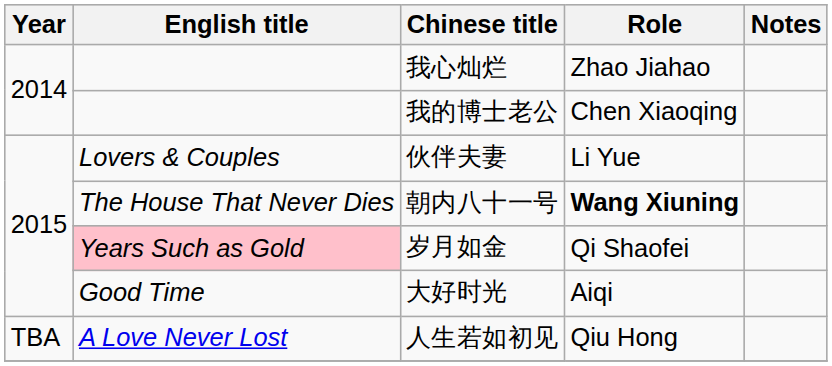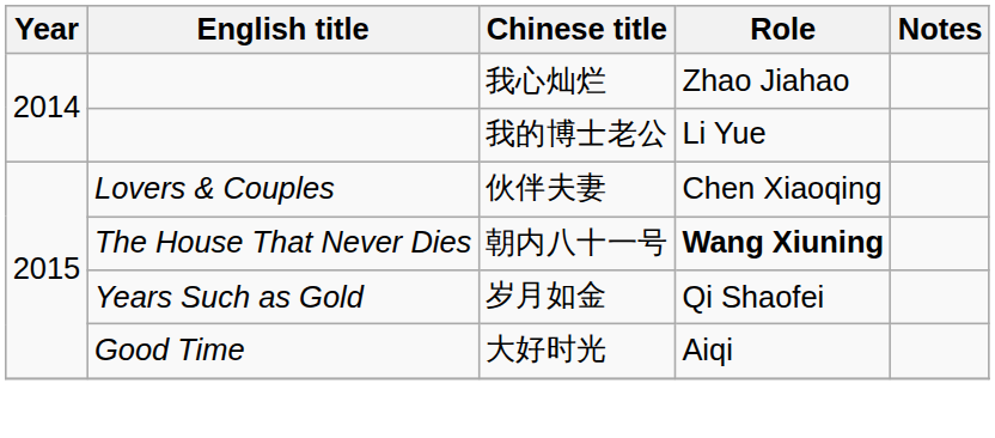 <table class="wikitable sortable">
 <tr>
 <th>Year</th>
 <th>English title</th>
 <th>Chinese title</th>
 <th>Role</th>
 <th>Notes</th>
 </tr>
 <tr>
 <td rowspan=2>2014</td>
 <td></td>
 <td>我心灿烂</td>
 <td>Zhao Jiahao</td>
 <td></td>
 </tr>
 <tr>
 <td></td>
 <td>我的博士老公</td>
-<td>Chen Xiaoqing</td>
+<td>Li Yue</td>
 <td></td>
 </tr>
 <tr>
 <td rowspan=4>2015</td>
 <td><em>Lovers & Couples</em></td>
 <td>伙伴夫妻</td>
-<td>Li Yue</td>
+<td>Chen Xiaoqing</td>
 <td></td>
 </tr>
 <tr>
 <td><em> The House That Never Dies</em></td>
 <td>朝内八十一号</td>
 <td><strong>Wang Xiuning</strong></td>
 <td></td>
 </tr>
 <tr>
-<td style="background: pink;"><em>Years Such as Gold</em></td>
+<td><em>Years Such as Gold</em></td>
 <td>岁月如金</td>
 <td>Qi Shaofei</td>
 <td></td>
 </tr>
 <tr>
 <td><em>Good Time</em></td>
 <td>大好时光</td>
 <td>Aiqi</td>
 <td></td>
 </tr>
 <tr>
-<td>TBA</td>
-<td><em><a href='#'>A Love Never Lost</a></em></td>
-<td>人生若如初见</td>
-<td>Qiu Hong</td>
-<td></td>
-</tr>
-<tr>
 </tr>
 </table>
